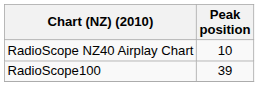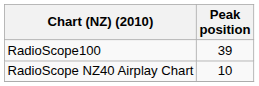 <table class="wikitable sortable">
 <tr>
 <th align="left">Chart (NZ) (2010)</th>
 <th align="left">Peak<br>position</th>
 </tr>
 <tr>
+<td align="left">RadioScope100 </td>
+<td style="text-align:center;">39</td>
+</tr>
+<tr>
 <td align="left">RadioScope NZ40 Airplay Chart </td>
 <td style="text-align:center;">10</td>
 </tr>
 <tr>
-<td align="left">RadioScope100 </td>
-<td style="text-align:center;">39</td>
-</tr>
-<tr>
 </tr>
 </table>
